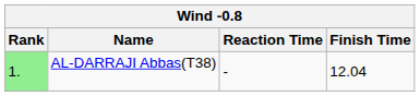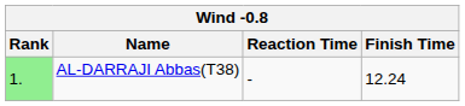 <table class="wikitable">
 <tr>
 <th colspan="4">Wind -0.8</th>
 </tr>
 <tr>
 <th>Rank</th>
 <th>Name</th>
 <th>Reaction Time</th>
 <th>Finish Time</th>
 </tr>
 <tr>
 <td style="background: lightgreen;">1.</td>
 <td><a href='#'>AL-DARRAJI Abbas</a>(T38)<br><br></td>
 <td>-</td>
-<td>12.04</td>
+<td>12.24</td>
 </tr>
 </table>
